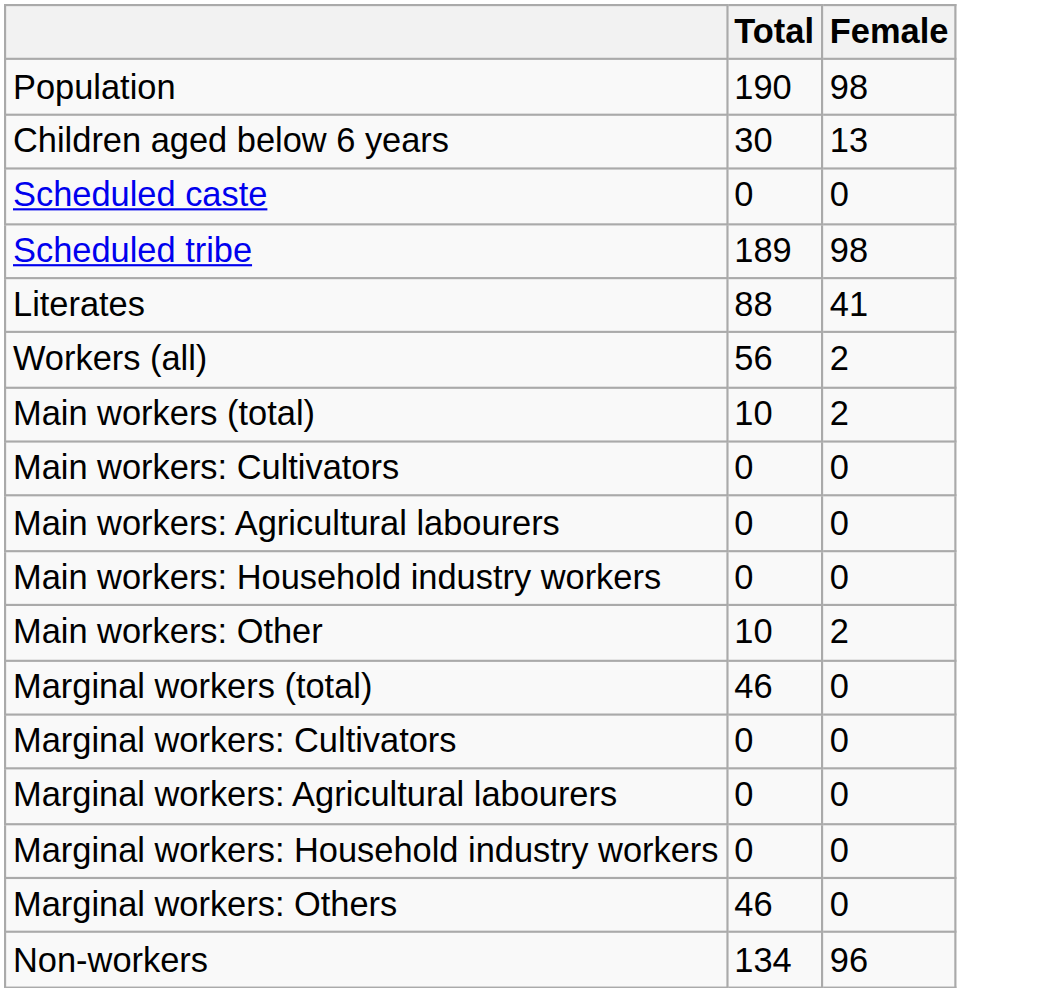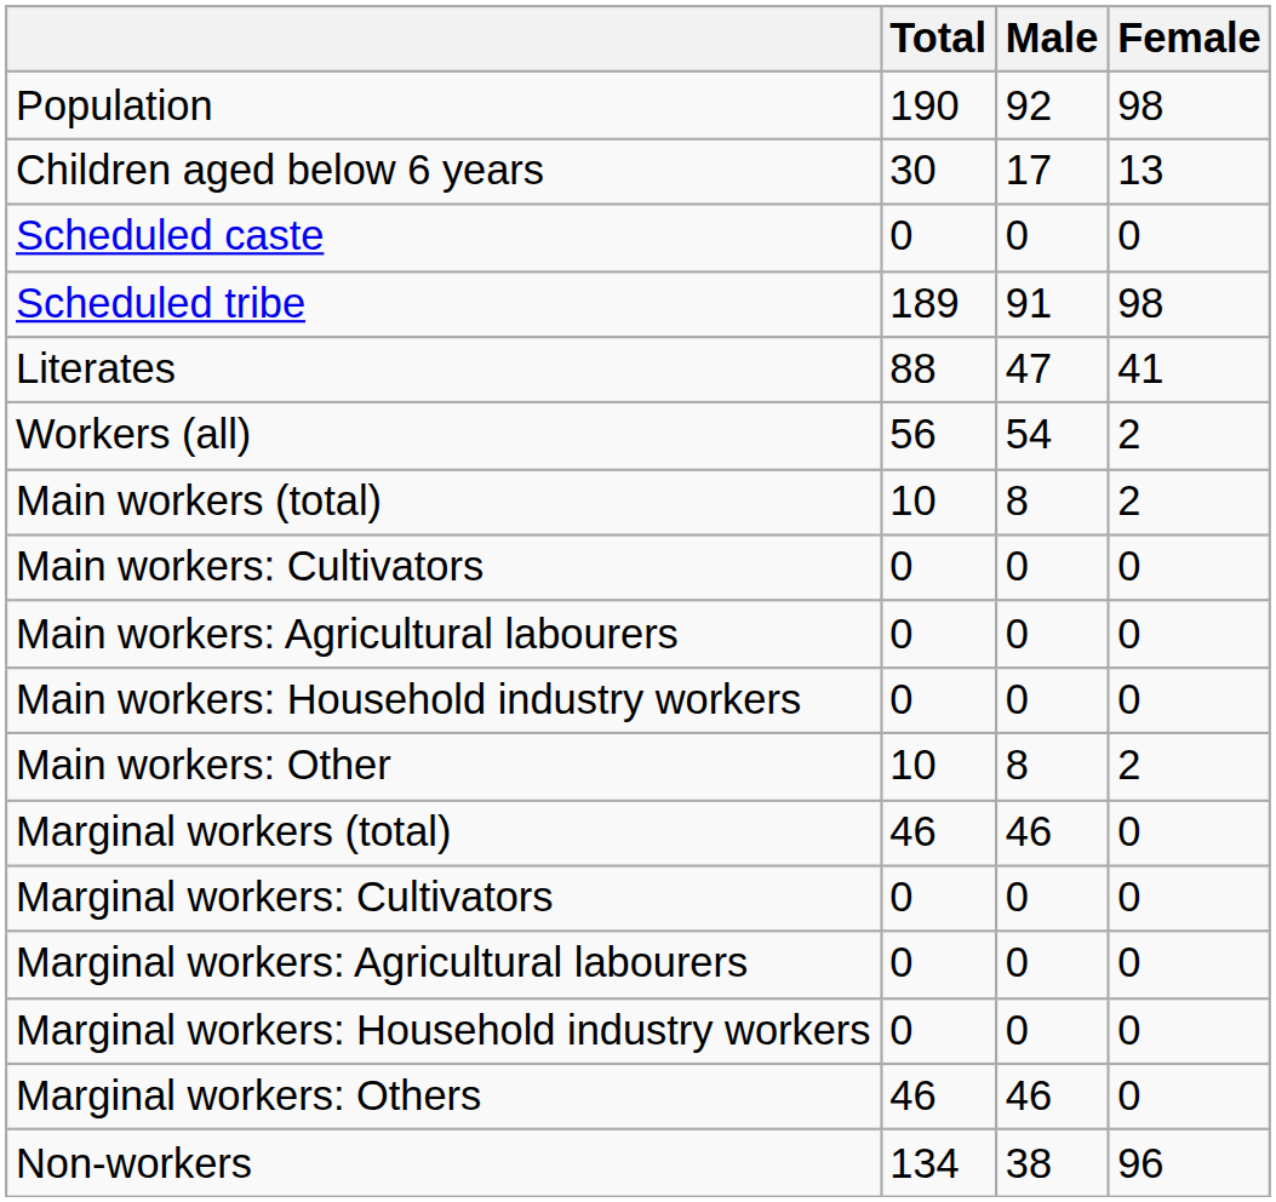 <table class="wikitable sortable">
 <tr>
 <th></th>
 <th>Total</th>
+<th>Male</th>
 <th>Female</th>
 </tr>
 <tr>
 <td>Population</td>
 <td>190</td>
+<td>92</td>
 <td>98</td>
 </tr>
 <tr>
 <td>Children aged below 6 years</td>
 <td>30</td>
+<td>17</td>
 <td>13</td>
 </tr>
 <tr>
 <td><a href='#'>Scheduled caste</a></td>
 <td>0</td>
 <td>0</td>
+<td>0</td>
 </tr>
 <tr>
 <td><a href='#'>Scheduled tribe</a></td>
 <td>189</td>
+<td>91</td>
 <td>98</td>
 </tr>
 <tr>
 <td>Literates</td>
 <td>88</td>
+<td>47</td>
 <td>41</td>
 </tr>
 <tr>
 <td>Workers (all)</td>
 <td>56</td>
+<td>54</td>
 <td>2</td>
 </tr>
 <tr>
 <td>Main workers (total)</td>
 <td>10</td>
+<td>8</td>
 <td>2</td>
 </tr>
 <tr>
 <td>Main workers: Cultivators</td>
+<td>0</td>
 <td>0</td>
 <td>0</td>
 </tr>
 <tr>
 <td>Main workers: Agricultural labourers</td>
 <td>0</td>
 <td>0</td>
+<td>0</td>
 </tr>
 <tr>
 <td>Main workers: Household industry workers</td>
+<td>0</td>
 <td>0</td>
 <td>0</td>
 </tr>
 <tr>
 <td>Main workers: Other</td>
 <td>10</td>
+<td>8</td>
 <td>2</td>
 </tr>
 <tr>
 <td>Marginal workers (total)</td>
+<td>46</td>
 <td>46</td>
 <td>0</td>
 </tr>
 <tr>
 <td>Marginal workers: Cultivators</td>
 <td>0</td>
 <td>0</td>
+<td>0</td>
 </tr>
 <tr>
 <td>Marginal workers: Agricultural labourers</td>
+<td>0</td>
 <td>0</td>
 <td>0</td>
 </tr>
 <tr>
 <td>Marginal workers: Household industry workers</td>
 <td>0</td>
 <td>0</td>
+<td>0</td>
 </tr>
 <tr>
 <td>Marginal workers: Others</td>
+<td>46</td>
 <td>46</td>
 <td>0</td>
 </tr>
 <tr>
 <td>Non-workers</td>
 <td>134</td>
+<td>38</td>
 <td>96</td>
 </tr>
 </table>
